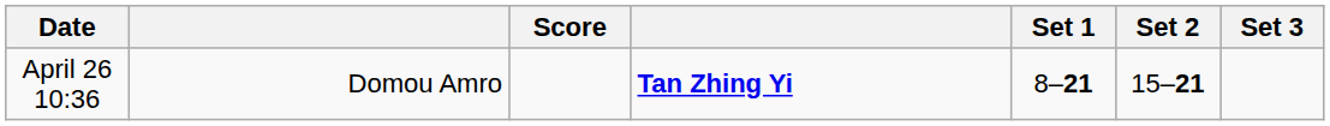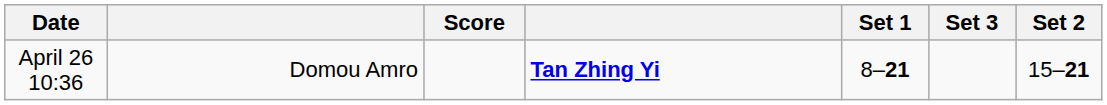 <table class="wikitable" style="text-align: center; font-size:90%">
 <tr>
 <th width="60">Date</th>
 <th align="right" width="200"></th>
 <th width="60">Score</th>
 <th align="left" width="200"></th>
 <th width="50">Set 1</th>
+<th width="50">Set 3</th>
 <th width="50">Set 2</th>
-<th width="50">Set 3</th>
 </tr>
 <tr>
 <td>April 26<br>10:36</td>
 <td align="right">Domou Amro </td>
 <td align="center"></td>
 <td align="left"><strong> <a href='#'>Tan Zhing Yi</a></strong></td>
 <td>8–<strong>21</strong></td>
+<td></td>
 <td>15–<strong>21</strong></td>
-<td></td>
 </tr>
 </table>
